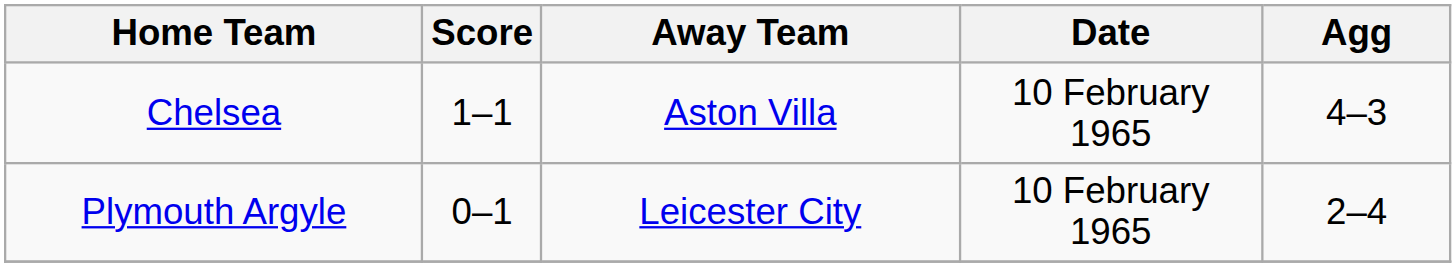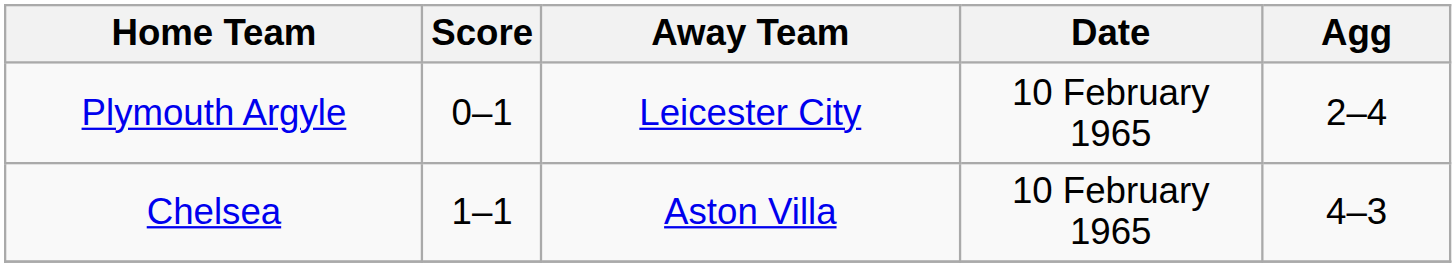 <table class="wikitable" style="text-align:center;">
 <tr>
 <th width=175>Home Team</th>
 <th width=20>Score</th>
 <th width=175>Away Team</th>
 <th width=125>Date</th>
 <th width= 75>Agg</th>
 </tr>
 <tr>
+<td><a href='#'>Plymouth Argyle</a></td>
+<td>0–1</td>
+<td><a href='#'>Leicester City</a></td>
+<td>10 February 1965</td>
+<td>2–4</td>
+</tr>
+<tr>
 <td><a href='#'>Chelsea</a></td>
 <td>1–1</td>
 <td><a href='#'>Aston Villa</a></td>
 <td>10 February 1965</td>
 <td>4–3</td>
 </tr>
 <tr>
-<td><a href='#'>Plymouth Argyle</a></td>
-<td>0–1</td>
-<td><a href='#'>Leicester City</a></td>
-<td>10 February 1965</td>
-<td>2–4</td>
-</tr>
-<tr>
 </tr>
 </table>
